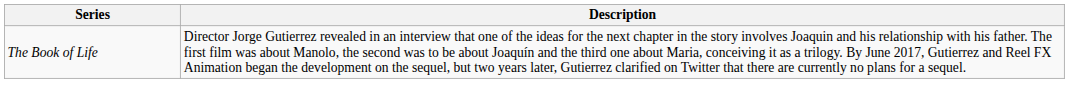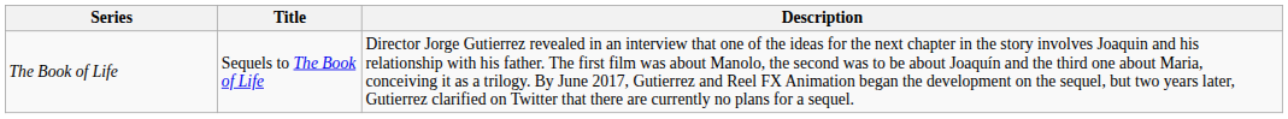 <table class="wikitable">
 <tr>
 <th style="width:150pt;">Series</th>
+<th style="width:100pt;">Title</th>
 <th>Description</th>
 </tr>
 <tr>
 <td><em>The Book of Life</em></td>
+<td>Sequels to <em><a href='#'>The Book of Life</a></em></td>
 <td>Director Jorge Gutierrez revealed in an interview that one of the ideas for the next chapter in the story involves Joaquin and his relationship with his father. The first film was about Manolo, the second was to be about Joaquín and the third one about Maria, conceiving it as a trilogy. By June 2017, Gutierrez and Reel FX Animation began the development on the sequel, but two years later, Gutierrez clarified on Twitter that there are currently no plans for a sequel.</td>
 </tr>
 </table>
